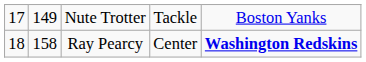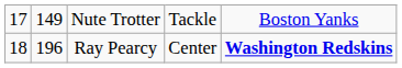 <table class="wikitable" style="text-align:center">
 <tr>
 <td>17</td>
 <td>149</td>
 <td>Nute Trotter</td>
 <td>Tackle</td>
 <td><a href='#'>Boston Yanks</a></td>
 </tr>
 <tr>
 <td>18</td>
-<td>158</td>
+<td>196</td>
 <td>Ray Pearcy</td>
 <td>Center</td>
 <td><strong><a href='#'>Washington Redskins</a></strong></td>
 </tr>
 </table>
